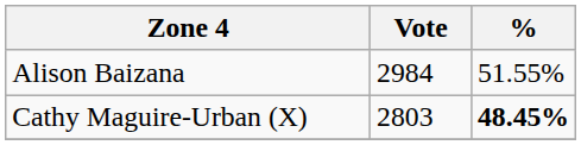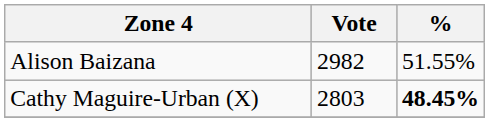 <table class="wikitable">
 <tr>
 <th bgcolor="#DDDDFF" width="200px">Zone 4</th>
 <th bgcolor="#DDDDFF" width="50px">Vote</th>
 <th bgcolor="#DDDDFF" width="30px">%</th>
 </tr>
 <tr>
 <td>Alison Baizana</td>
-<td>2984</td>
+<td>2982</td>
 <td>51.55%</td>
 </tr>
 <tr>
 <td>Cathy Maguire-Urban (X)</td>
 <td>2803</td>
 <td><strong>48.45%</strong></td>
 </tr>
 <tr>
 </tr>
 </table>
